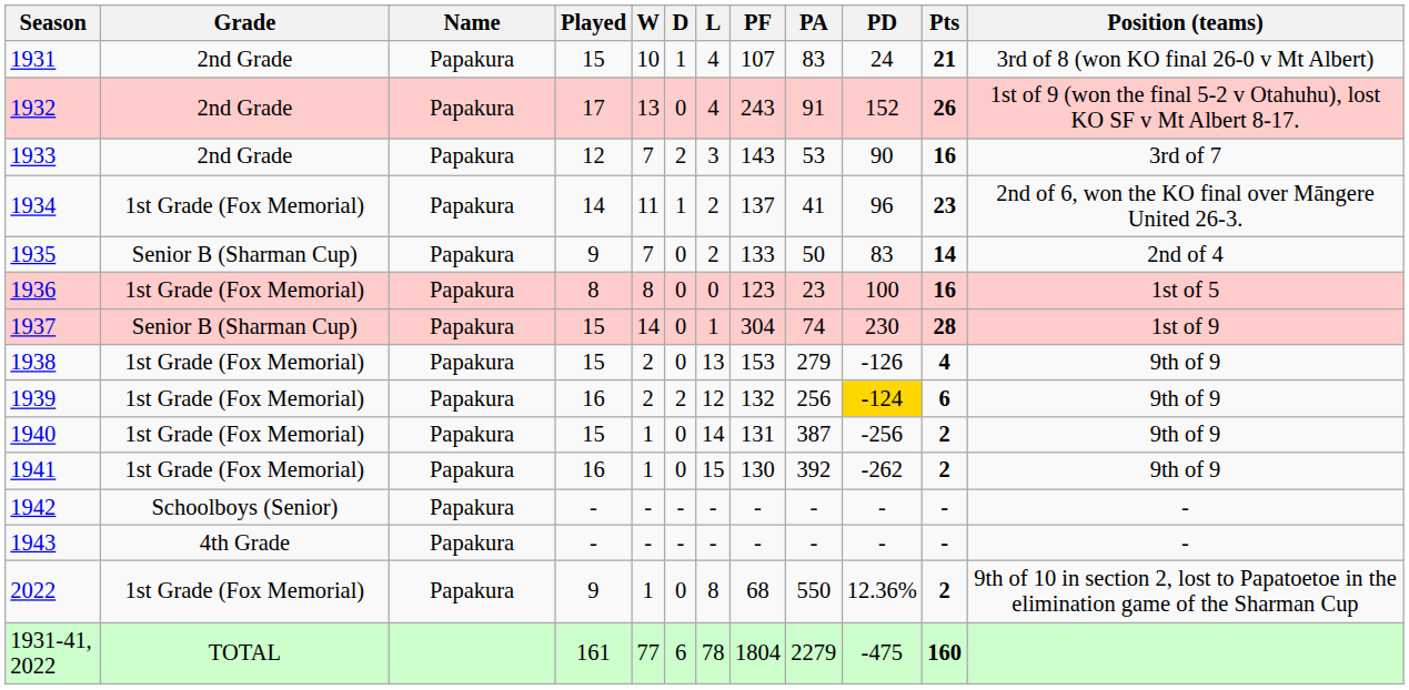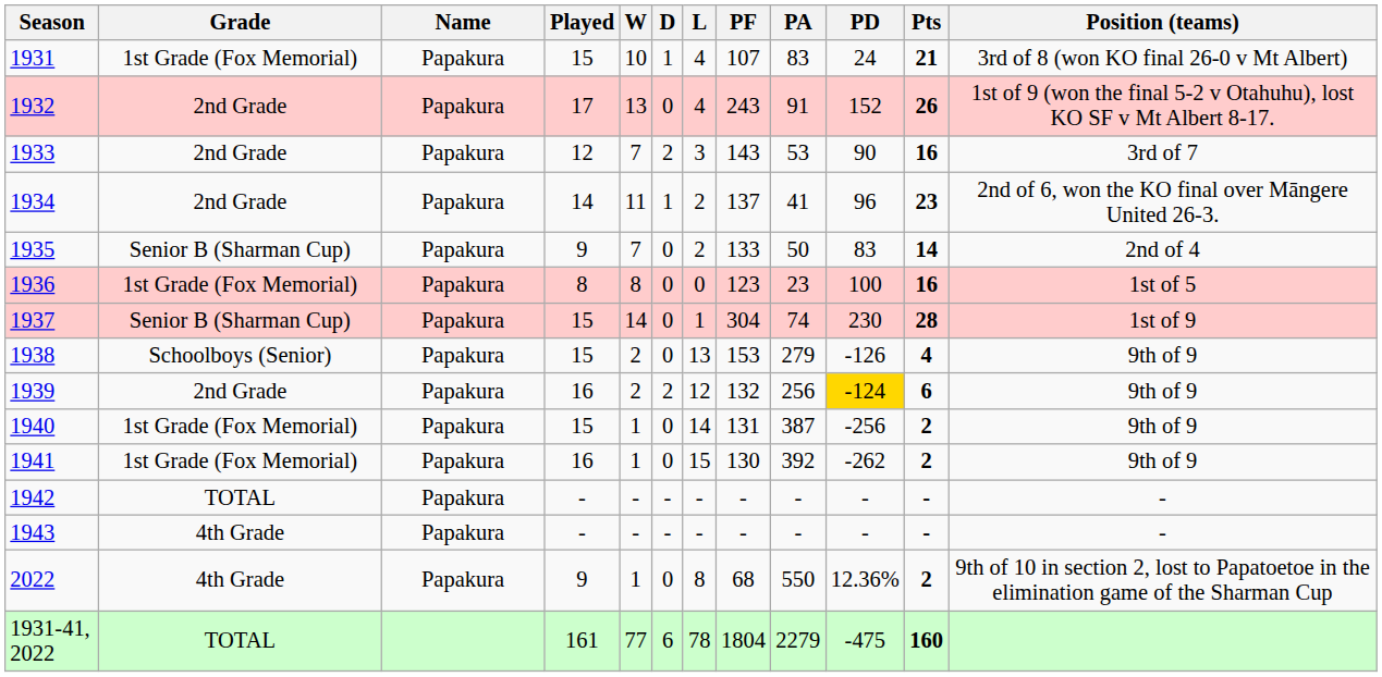 <table class="wikitable" style="text-align:center;">
 <tr>
 <th width=60>Season</th>
 <th width=195 abbr="Grade">Grade</th>
 <th width=110 abbr="Name">Name</th>
 <th width=15 abbr="Played">Played</th>
 <th width=15 abbr="Won">W</th>
 <th width=15 abbr="Drawn">D</th>
 <th width=15 abbr="Lost">L</th>
 <th width=20 abbr="Points for">PF</th>
 <th width=20 abbr="Points against">PA</th>
 <th width=20 abbr="Points difference">PD</th>
 <th width=20 abbr="Points">Pts</th>
 <th width=300>Position (teams)</th>
 </tr>
 <tr>
 <td style="text-align:left;"><a href='#'>1931</a></td>
-<td>2nd Grade</td>
+<td>1st Grade (Fox Memorial)</td>
 <td>Papakura</td>
 <td>15</td>
 <td>10</td>
 <td>1</td>
 <td>4</td>
 <td>107</td>
 <td>83</td>
 <td>24</td>
 <td><strong>21</strong></td>
 <td>3rd of 8 (won KO final 26-0 v Mt Albert)</td>
 </tr>
 <tr style="background: #FFCCCC;">
 <td style="text-align:left;"><a href='#'>1932</a></td>
 <td>2nd Grade</td>
 <td>Papakura</td>
 <td>17</td>
 <td>13</td>
 <td>0</td>
 <td>4</td>
 <td>243</td>
 <td>91</td>
 <td>152</td>
 <td><strong>26</strong></td>
 <td>1st of 9 (won the final 5-2 v Otahuhu), lost KO SF v Mt Albert 8-17.</td>
 </tr>
 <tr>
 <td style="text-align:left;"><a href='#'>1933</a></td>
 <td>2nd Grade</td>
 <td>Papakura</td>
 <td>12</td>
 <td>7</td>
 <td>2</td>
 <td>3</td>
 <td>143</td>
 <td>53</td>
 <td>90</td>
 <td><strong>16</strong></td>
 <td>3rd of 7</td>
 </tr>
 <tr>
 <td style="text-align:left;"><a href='#'>1934</a></td>
-<td>1st Grade (Fox Memorial)</td>
+<td>2nd Grade</td>
 <td>Papakura</td>
 <td>14</td>
 <td>11</td>
 <td>1</td>
 <td>2</td>
 <td>137</td>
 <td>41</td>
 <td>96</td>
 <td><strong>23</strong></td>
 <td>2nd of 6, won the KO final over Māngere United 26-3.</td>
 </tr>
 <tr>
 <td style="text-align:left;"><a href='#'>1935</a></td>
 <td>Senior B (Sharman Cup)</td>
 <td>Papakura</td>
 <td>9</td>
 <td>7</td>
 <td>0</td>
 <td>2</td>
 <td>133</td>
 <td>50</td>
 <td>83</td>
 <td><strong>14</strong></td>
 <td>2nd of 4</td>
 </tr>
 <tr style="background: #FFCCCC;">
 <td style="text-align:left;"><a href='#'>1936</a></td>
 <td>1st Grade (Fox Memorial)</td>
 <td>Papakura</td>
 <td>8</td>
 <td>8</td>
 <td>0</td>
 <td>0</td>
 <td>123</td>
 <td>23</td>
 <td>100</td>
 <td><strong>16</strong></td>
 <td>1st of 5</td>
 </tr>
 <tr style="background: #FFCCCC;">
 <td style="text-align:left;"><a href='#'>1937</a></td>
 <td>Senior B (Sharman Cup)</td>
 <td>Papakura</td>
 <td>15</td>
 <td>14</td>
 <td>0</td>
 <td>1</td>
 <td>304</td>
 <td>74</td>
 <td>230</td>
 <td><strong>28</strong></td>
 <td>1st of 9</td>
 </tr>
 <tr>
 <td style="text-align:left;"><a href='#'>1938</a></td>
-<td>1st Grade (Fox Memorial)</td>
+<td>Schoolboys (Senior)</td>
 <td>Papakura</td>
 <td>15</td>
 <td>2</td>
 <td>0</td>
 <td>13</td>
 <td>153</td>
 <td>279</td>
 <td>-126</td>
 <td><strong>4</strong></td>
 <td>9th of 9</td>
 </tr>
 <tr>
 <td style="text-align:left;"><a href='#'>1939</a></td>
-<td>1st Grade (Fox Memorial)</td>
+<td>2nd Grade</td>
 <td>Papakura</td>
 <td>16</td>
 <td>2</td>
 <td>2</td>
 <td>12</td>
 <td>132</td>
 <td>256</td>
 <td style="background: gold;">-124</td>
 <td><strong>6</strong></td>
 <td>9th of 9</td>
 </tr>
 <tr>
 <td style="text-align:left;"><a href='#'>1940</a></td>
 <td>1st Grade (Fox Memorial)</td>
 <td>Papakura</td>
 <td>15</td>
 <td>1</td>
 <td>0</td>
 <td>14</td>
 <td>131</td>
 <td>387</td>
 <td>-256</td>
 <td><strong>2</strong></td>
 <td>9th of 9</td>
 </tr>
 <tr>
 <td style="text-align:left;"><a href='#'>1941</a></td>
 <td>1st Grade (Fox Memorial)</td>
 <td>Papakura</td>
 <td>16</td>
 <td>1</td>
 <td>0</td>
 <td>15</td>
 <td>130</td>
 <td>392</td>
 <td>-262</td>
 <td><strong>2</strong></td>
 <td>9th of 9</td>
 </tr>
 <tr>
 <td style="text-align:left;"><a href='#'>1942</a></td>
-<td>Schoolboys (Senior)</td>
+<td>TOTAL</td>
 <td>Papakura</td>
 <td>-</td>
 <td>-</td>
 <td>-</td>
 <td>-</td>
 <td>-</td>
 <td>-</td>
 <td>-</td>
 <td><strong>-</strong></td>
 <td>-</td>
 </tr>
 <tr>
 <td style="text-align:left;"><a href='#'>1943</a></td>
 <td>4th Grade</td>
 <td>Papakura</td>
 <td>-</td>
 <td>-</td>
 <td>-</td>
 <td>-</td>
 <td>-</td>
 <td>-</td>
 <td>-</td>
 <td><strong>-</strong></td>
 <td>-</td>
 </tr>
 <tr>
 <td style="text-align:left;"><a href='#'>2022</a></td>
-<td>1st Grade (Fox Memorial)</td>
+<td>4th Grade</td>
 <td>Papakura</td>
 <td>9</td>
 <td>1</td>
 <td>0</td>
 <td>8</td>
 <td>68</td>
 <td>550</td>
 <td>12.36%</td>
 <td><strong>2</strong></td>
 <td>9th of 10 in section 2, lost to Papatoetoe in the elimination game of the Sharman Cup</td>
 </tr>
 <tr style="background: #ccffcc;">
 <td style="text-align:left;">1931-41, 2022</td>
 <td>TOTAL</td>
 <td></td>
 <td>161</td>
 <td>77</td>
 <td>6</td>
 <td>78</td>
 <td>1804</td>
 <td>2279</td>
 <td>-475</td>
 <td><strong>160</strong></td>
 <td></td>
 </tr>
 </table>
